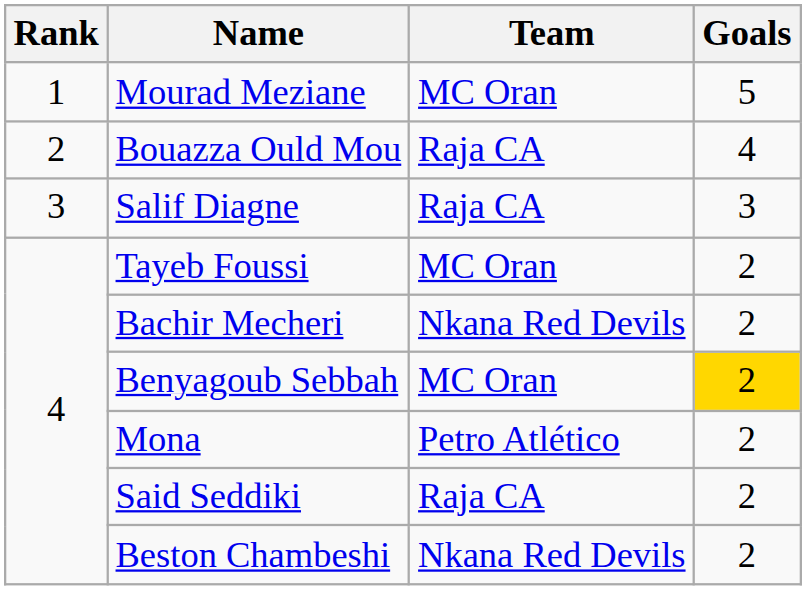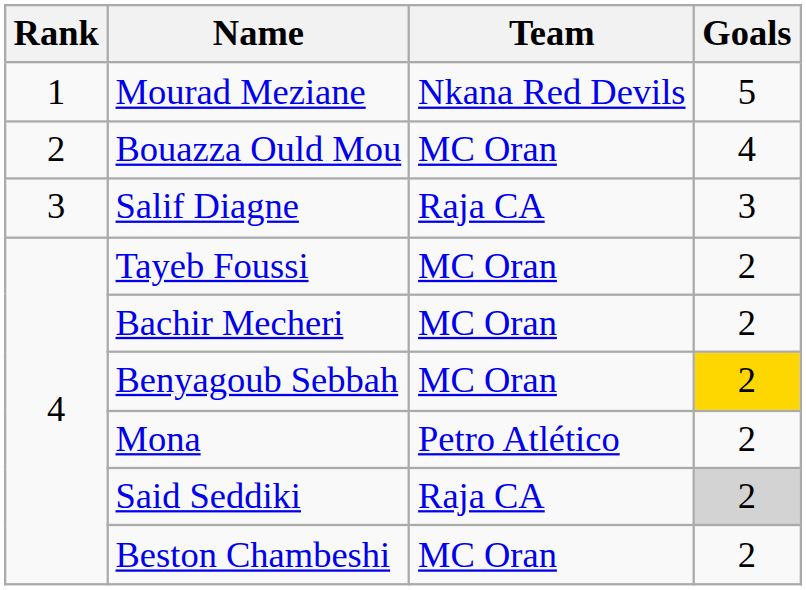 <table class="wikitable" style="text-align:center">
 <tr>
 <th>Rank</th>
 <th>Name</th>
 <th>Team</th>
 <th>Goals</th>
 </tr>
 <tr>
 <td rowspan=1>1</td>
 <td align="left"> <a href='#'>Mourad Meziane</a></td>
-<td align="left"> <a href='#'>MC Oran</a></td>
+<td align="left"> <a href='#'>Nkana Red Devils</a></td>
 <td>5</td>
 </tr>
 <tr>
 <td rowspan=1>2</td>
 <td align="left"> <a href='#'>Bouazza Ould Mou</a></td>
-<td align="left"> <a href='#'>Raja CA</a></td>
+<td align="left"> <a href='#'>MC Oran</a></td>
 <td>4</td>
 </tr>
 <tr>
 <td rowspan=1>3</td>
 <td align="left"> <a href='#'>Salif Diagne</a></td>
 <td align="left"> <a href='#'>Raja CA</a></td>
 <td>3</td>
 </tr>
 <tr>
 <td rowspan=6>4</td>
 <td align="left"> <a href='#'>Tayeb Foussi</a></td>
 <td align="left"> <a href='#'>MC Oran</a></td>
 <td>2</td>
 </tr>
 <tr>
 <td align="left"> <a href='#'>Bachir Mecheri</a></td>
-<td align="left"> <a href='#'>Nkana Red Devils</a></td>
+<td align="left"> <a href='#'>MC Oran</a></td>
 <td>2</td>
 </tr>
 <tr>
 <td align="left"> <a href='#'>Benyagoub Sebbah</a></td>
 <td align="left"> <a href='#'>MC Oran</a></td>
 <td style="background: gold;">2</td>
 </tr>
 <tr>
 <td align="left"> <a href='#'>Mona</a></td>
 <td align="left"> <a href='#'>Petro Atlético</a></td>
 <td>2</td>
 </tr>
 <tr>
 <td align="left"> <a href='#'>Said Seddiki</a></td>
 <td align="left"> <a href='#'>Raja CA</a></td>
-<td>2</td>
+<td style="background: lightgrey;">2</td>
 </tr>
 <tr>
 <td align="left"> <a href='#'>Beston Chambeshi</a></td>
-<td align="left"> <a href='#'>Nkana Red Devils</a></td>
+<td align="left"> <a href='#'>MC Oran</a></td>
 <td>2</td>
 </tr>
 </table>
